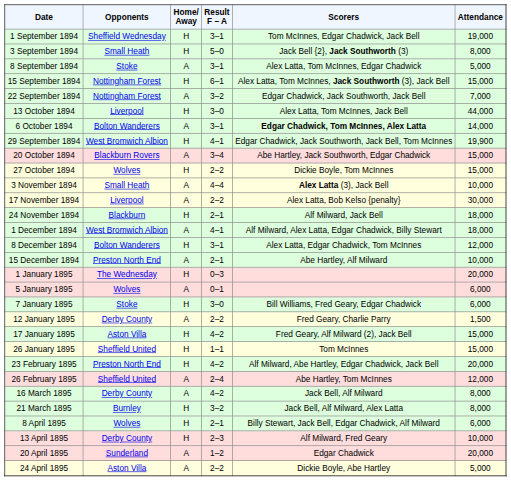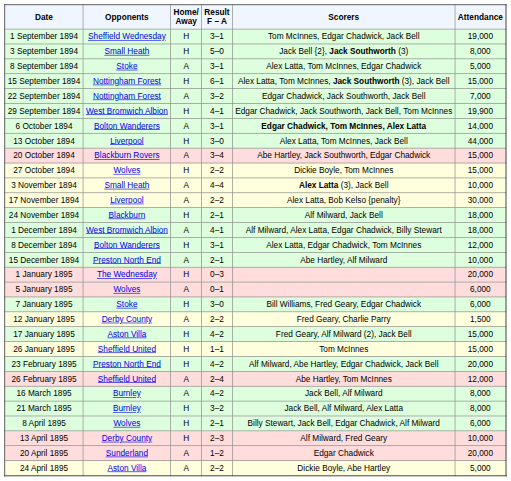 <table border="2" cellpadding="4" style="border-collapse:collapse; text-align:center; font-size:smaller;">
 <tr style="background:#f0f6ff;">
 <th><strong>Date</strong></th>
 <th><strong>Opponents</strong></th>
 <th><strong>Home/<br>Away</strong></th>
 <th><strong>Result<br>F – A</strong></th>
 <th><strong>Scorers</strong></th>
 <th><strong>Attendance</strong></th>
 </tr>
 <tr bgcolor="#ddffdd">
 <td>1 September 1894</td>
 <td><a href='#'>Sheffield Wednesday</a></td>
 <td>H</td>
 <td>3–1</td>
 <td>Tom McInnes, Edgar Chadwick, Jack Bell</td>
 <td>19,000</td>
 </tr>
 <tr bgcolor="#ddffdd">
 <td>3 September 1894</td>
 <td><a href='#'>Small Heath</a></td>
 <td>H</td>
 <td>5–0</td>
 <td>Jack Bell {2}, <strong>Jack Southworth</strong> (3)</td>
 <td>8,000</td>
 </tr>
 <tr bgcolor="#ddffdd">
 <td>8 September 1894</td>
 <td><a href='#'>Stoke</a></td>
 <td>A</td>
 <td>3–1</td>
 <td>Alex Latta, Tom McInnes, Edgar Chadwick</td>
 <td>5,000</td>
 </tr>
 <tr bgcolor="#ddffdd">
 <td>15 September 1894</td>
 <td><a href='#'>Nottingham Forest</a></td>
 <td>H</td>
 <td>6–1</td>
 <td>Alex Latta, Tom McInnes, <strong>Jack Southworth</strong> (3), Jack Bell</td>
 <td>15,000</td>
 </tr>
 <tr bgcolor="#ddffdd">
 <td>22 September 1894</td>
 <td><a href='#'>Nottingham Forest</a></td>
 <td>A</td>
 <td>3–2</td>
 <td>Edgar Chadwick, Jack Southworth, Jack Bell</td>
 <td>7,000</td>
 </tr>
 <tr bgcolor="#ddffdd">
-<td>13 October 1894</td>
-<td><a href='#'>Liverpool</a></td>
+<td>29 September 1894</td>
+<td><a href='#'>West Bromwich Albion</a></td>
 <td>H</td>
-<td>3–0</td>
-<td>Alex Latta, Tom McInnes, Jack Bell</td>
-<td>44,000</td>
+<td>4–1</td>
+<td>Edgar Chadwick, Jack Southworth, Jack Bell, Tom McInnes</td>
+<td>19,900</td>
 </tr>
 <tr bgcolor="#ddffdd">
 <td>6 October 1894</td>
 <td><a href='#'>Bolton Wanderers</a></td>
 <td>A</td>
 <td>3–1</td>
 <td><strong>Edgar Chadwick, Tom McInnes, Alex Latta</strong></td>
 <td>14,000</td>
 </tr>
 <tr bgcolor="#ddffdd">
-<td>29 September 1894</td>
-<td><a href='#'>West Bromwich Albion</a></td>
+<td>13 October 1894</td>
+<td><a href='#'>Liverpool</a></td>
 <td>H</td>
-<td>4–1</td>
-<td>Edgar Chadwick, Jack Southworth, Jack Bell, Tom McInnes</td>
-<td>19,900</td>
+<td>3–0</td>
+<td>Alex Latta, Tom McInnes, Jack Bell</td>
+<td>44,000</td>
 </tr>
 <tr bgcolor="#ffdddd">
 <td>20 October 1894</td>
 <td><a href='#'>Blackburn Rovers</a></td>
 <td>A</td>
 <td>3–4</td>
 <td>Abe Hartley, Jack Southworth, Edgar Chadwick</td>
 <td>15,000</td>
 </tr>
 <tr bgcolor="#ffffdd">
 <td>27 October 1894</td>
 <td><a href='#'>Wolves</a></td>
 <td>H</td>
 <td>2–2</td>
 <td>Dickie Boyle, Tom McInnes</td>
 <td>15,000</td>
 </tr>
 <tr bgcolor="#ffffdd">
 <td>3 November 1894</td>
 <td><a href='#'>Small Heath</a></td>
 <td>A</td>
 <td>4–4</td>
 <td><strong>Alex Latta</strong> (3), Jack Bell</td>
 <td>10,000</td>
 </tr>
 <tr bgcolor="#ffffdd">
 <td>17 November 1894</td>
 <td><a href='#'>Liverpool</a></td>
 <td>A</td>
 <td>2–2</td>
 <td>Alex Latta, Bob Kelso {penalty}</td>
 <td>30,000</td>
 </tr>
 <tr bgcolor="#ddffdd">
 <td>24 November 1894</td>
 <td><a href='#'>Blackburn</a></td>
 <td>H</td>
 <td>2–1</td>
 <td>Alf Milward, Jack Bell</td>
 <td>18,000</td>
 </tr>
 <tr bgcolor="#ddffdd">
 <td>1 December 1894</td>
 <td><a href='#'>West Bromwich Albion</a></td>
 <td>A</td>
 <td>4–1</td>
 <td>Alf Milward, Alex Latta, Edgar Chadwick, Billy Stewart</td>
 <td>18,000</td>
 </tr>
 <tr bgcolor="#ddffdd">
 <td>8 December 1894</td>
 <td><a href='#'>Bolton Wanderers</a></td>
 <td>H</td>
 <td>3–1</td>
 <td>Alex Latta, Edgar Chadwick, Tom McInnes</td>
 <td>12,000</td>
 </tr>
 <tr bgcolor="#ddffdd">
 <td>15 December 1894</td>
 <td><a href='#'>Preston North End</a></td>
 <td>A</td>
 <td>2–1</td>
 <td>Abe Hartley, Alf Milward</td>
 <td>10,000</td>
 </tr>
 <tr bgcolor="#ffdddd">
 <td>1 January 1895</td>
 <td><a href='#'>The Wednesday</a></td>
 <td>H</td>
 <td>0–3</td>
 <td></td>
 <td>20,000</td>
 </tr>
 <tr bgcolor="#ffdddd">
 <td>5 January 1895</td>
 <td><a href='#'>Wolves</a></td>
 <td>A</td>
 <td>0–1</td>
 <td></td>
 <td>6,000</td>
 </tr>
 <tr bgcolor="#ddffdd">
 <td>7 January 1895</td>
 <td><a href='#'>Stoke</a></td>
 <td>H</td>
 <td>3–0</td>
 <td>Bill Williams, Fred Geary, Edgar Chadwick</td>
 <td>6,000</td>
 </tr>
 <tr bgcolor="#ffffdd">
 <td>12 January 1895</td>
 <td><a href='#'>Derby County</a></td>
 <td>A</td>
 <td>2–2</td>
 <td>Fred Geary, Charlie Parry</td>
 <td>1,500</td>
 </tr>
 <tr bgcolor="#ddffdd">
 <td>17 January 1895</td>
 <td><a href='#'>Aston Villa</a></td>
 <td>H</td>
 <td>4–2</td>
 <td>Fred Geary, Alf Milward (2), Jack Bell</td>
 <td>15,000</td>
 </tr>
 <tr bgcolor="#ffffdd">
 <td>26 January 1895</td>
 <td><a href='#'>Sheffield United</a></td>
 <td>H</td>
 <td>1–1</td>
 <td>Tom McInnes</td>
 <td>15,000</td>
 </tr>
 <tr bgcolor="#ddffdd">
 <td>23 February 1895</td>
 <td><a href='#'>Preston North End</a></td>
 <td>H</td>
 <td>4–2</td>
 <td>Alf Milward, Abe Hartley, Edgar Chadwick, Jack Bell</td>
 <td>20,000</td>
 </tr>
 <tr bgcolor="#ffdddd">
 <td>26 February 1895</td>
 <td><a href='#'>Sheffield United</a></td>
 <td>A</td>
 <td>2–4</td>
 <td>Abe Hartley, Tom McInnes</td>
 <td>12,000</td>
 </tr>
 <tr bgcolor="#ddffdd">
 <td>16 March 1895</td>
-<td><a href='#'>Derby County</a></td>
+<td><a href='#'>Burnley</a></td>
 <td>A</td>
 <td>4–2</td>
 <td>Jack Bell, Alf Milward</td>
 <td>8,000</td>
 </tr>
 <tr bgcolor="#ddffdd">
 <td>21 March 1895</td>
 <td><a href='#'>Burnley</a></td>
 <td>H</td>
 <td>3–2</td>
 <td>Jack Bell, Alf Milward, Alex Latta</td>
 <td>8,000</td>
 </tr>
 <tr bgcolor="#ddffdd">
 <td>8 April 1895</td>
 <td><a href='#'>Wolves</a></td>
 <td>H</td>
 <td>2–1</td>
 <td>Billy Stewart, Jack Bell, Edgar Chadwick, Alf Milward</td>
 <td>6,000</td>
 </tr>
 <tr bgcolor="#ffdddd">
 <td>13 April 1895</td>
 <td><a href='#'>Derby County</a></td>
 <td>H</td>
 <td>2–3</td>
 <td>Alf Milward, Fred Geary</td>
 <td>10,000</td>
 </tr>
 <tr bgcolor="#ffdddd">
 <td>20 April 1895</td>
 <td><a href='#'>Sunderland</a></td>
 <td>A</td>
 <td>1–2</td>
 <td>Edgar Chadwick</td>
 <td>20,000</td>
 </tr>
 <tr bgcolor="#ffffdd">
 <td>24 April 1895</td>
 <td><a href='#'>Aston Villa</a></td>
 <td>A</td>
 <td>2–2</td>
 <td>Dickie Boyle, Abe Hartley</td>
 <td>5,000</td>
 </tr>
 </table>
